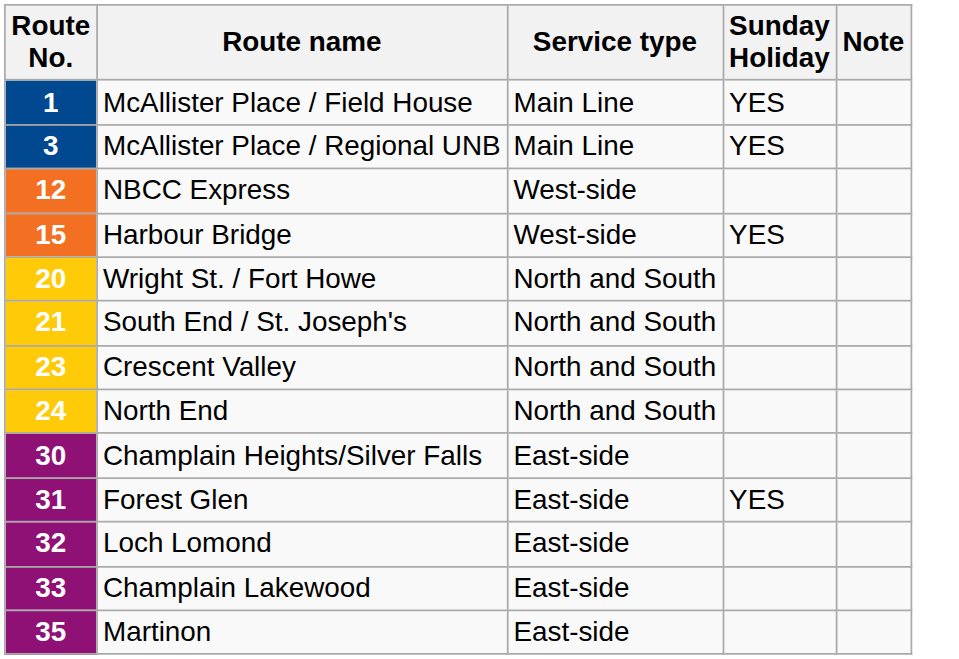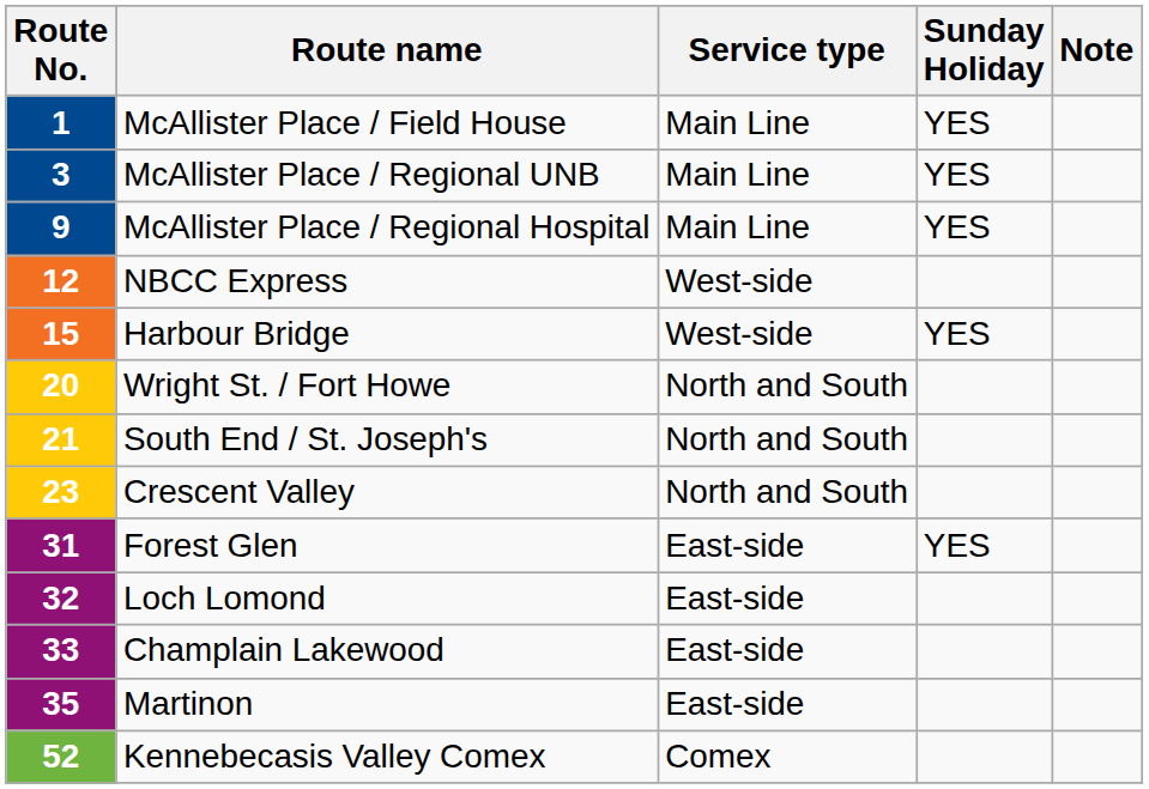 <table class="wikitable sortable" border="1">
 <tr>
 <th>Route<br>No.</th>
 <th class="unsortable">Route name</th>
 <th class="unsortable">Service type</th>
 <th>Sunday<br>Holiday</th>
 <th class="unsortable">Note</th>
 </tr>
 <tr>
 <th style="background: #004990; color:#FFFFFF;">1</th>
 <td>McAllister Place / Field House</td>
 <td>Main Line</td>
 <td>YES</td>
 <td></td>
 </tr>
 <tr>
 <th style="background: #004990; color:#FFFFFF;">3</th>
 <td>McAllister Place / Regional UNB</td>
+<td>Main Line</td>
+<td>YES</td>
+<td></td>
+</tr>
+<tr>
+<th style="background: #004990; color:#FFFFFF;">9</th>
+<td>McAllister Place / Regional Hospital</td>
 <td>Main Line</td>
 <td>YES</td>
 <td></td>
 </tr>
 <tr>
 <th style="background: #F36F21; color:#FFFFFF;">12</th>
 <td>NBCC Express</td>
 <td>West-side</td>
 <td></td>
 <td></td>
 </tr>
 <tr>
 <th style="background: #F36F21; color:#FFFFFF;">15</th>
 <td>Harbour Bridge</td>
 <td>West-side</td>
 <td>YES</td>
 <td></td>
 </tr>
 <tr>
 <th style="background: #FFCB08; color:#FFFFFF;">20</th>
 <td>Wright St. / Fort Howe</td>
 <td>North and South</td>
 <td></td>
 <td></td>
 </tr>
 <tr>
 <th style="background: #FFCB08; color:#FFFFFF;">21</th>
 <td>South End / St. Joseph's</td>
 <td>North and South</td>
 <td></td>
 <td></td>
 </tr>
 <tr>
 <th style="background: #FFCB08; color:#FFFFFF;">23</th>
 <td>Crescent Valley</td>
 <td>North and South</td>
 <td></td>
 <td></td>
 </tr>
 <tr>
-<th style="background: #FFCB08; color:#FFFFFF;">24</th>
-<td>North End</td>
-<td>North and South</td>
-<td></td>
-<td></td>
-</tr>
-<tr>
-<th style="background: #901176; color:#FFFFFF;">30</th>
-<td>Champlain Heights/Silver Falls</td>
-<td>East-side</td>
-<td></td>
-<td></td>
-</tr>
-<tr>
 <th style="background: #901176; color:#FFFFFF;">31</th>
 <td>Forest Glen</td>
 <td>East-side</td>
 <td>YES</td>
 <td></td>
 </tr>
 <tr>
 <th style="background: #901176; color:#FFFFFF;">32</th>
 <td>Loch Lomond</td>
 <td>East-side</td>
 <td></td>
 <td></td>
 </tr>
 <tr>
 <th style="background: #901176; color:#FFFFFF;">33</th>
 <td>Champlain Lakewood</td>
 <td>East-side</td>
 <td></td>
 <td></td>
 </tr>
 <tr>
 <th style="background: #901176; color:#FFFFFF;">35</th>
 <td>Martinon</td>
 <td>East-side</td>
 <td></td>
 <td></td>
 </tr>
+<tr>
+<th style="background: #6EB43F; color:#FFFFFF;">52</th>
+<td>Kennebecasis Valley Comex</td>
+<td>Comex</td>
+<td></td>
+<td></td>
+</tr>
 </table>
